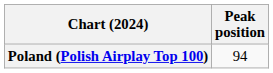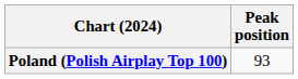 <table class="wikitable plainrowheaders" style="text-align:center">
 <tr>
 <th>Chart (2024)</th>
 <th>Peak<br>position</th>
 </tr>
 <tr>
 <th scope="row">Poland (<a href='#'>Polish Airplay Top 100</a>)</th>
-<td>94</td>
+<td>93</td>
 </tr>
 </table>
